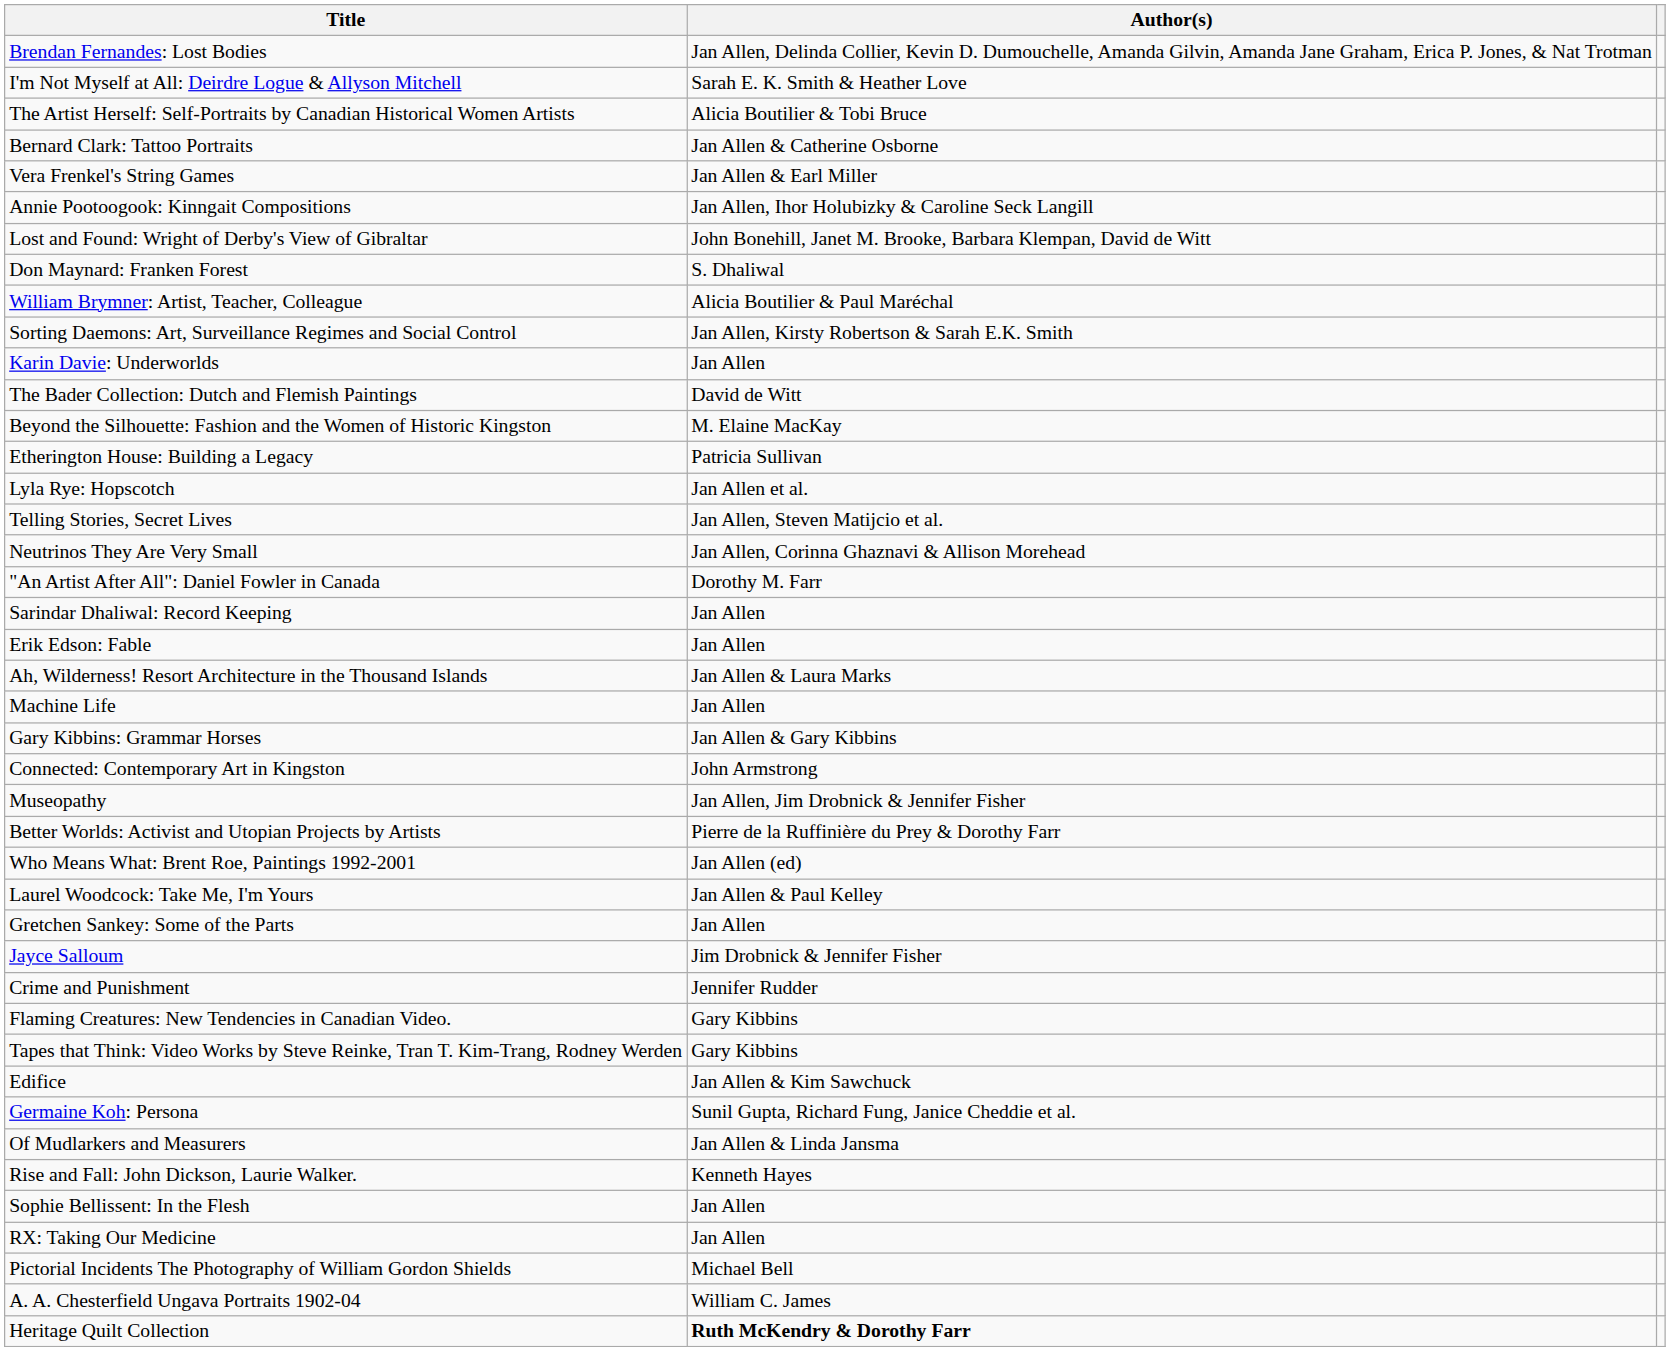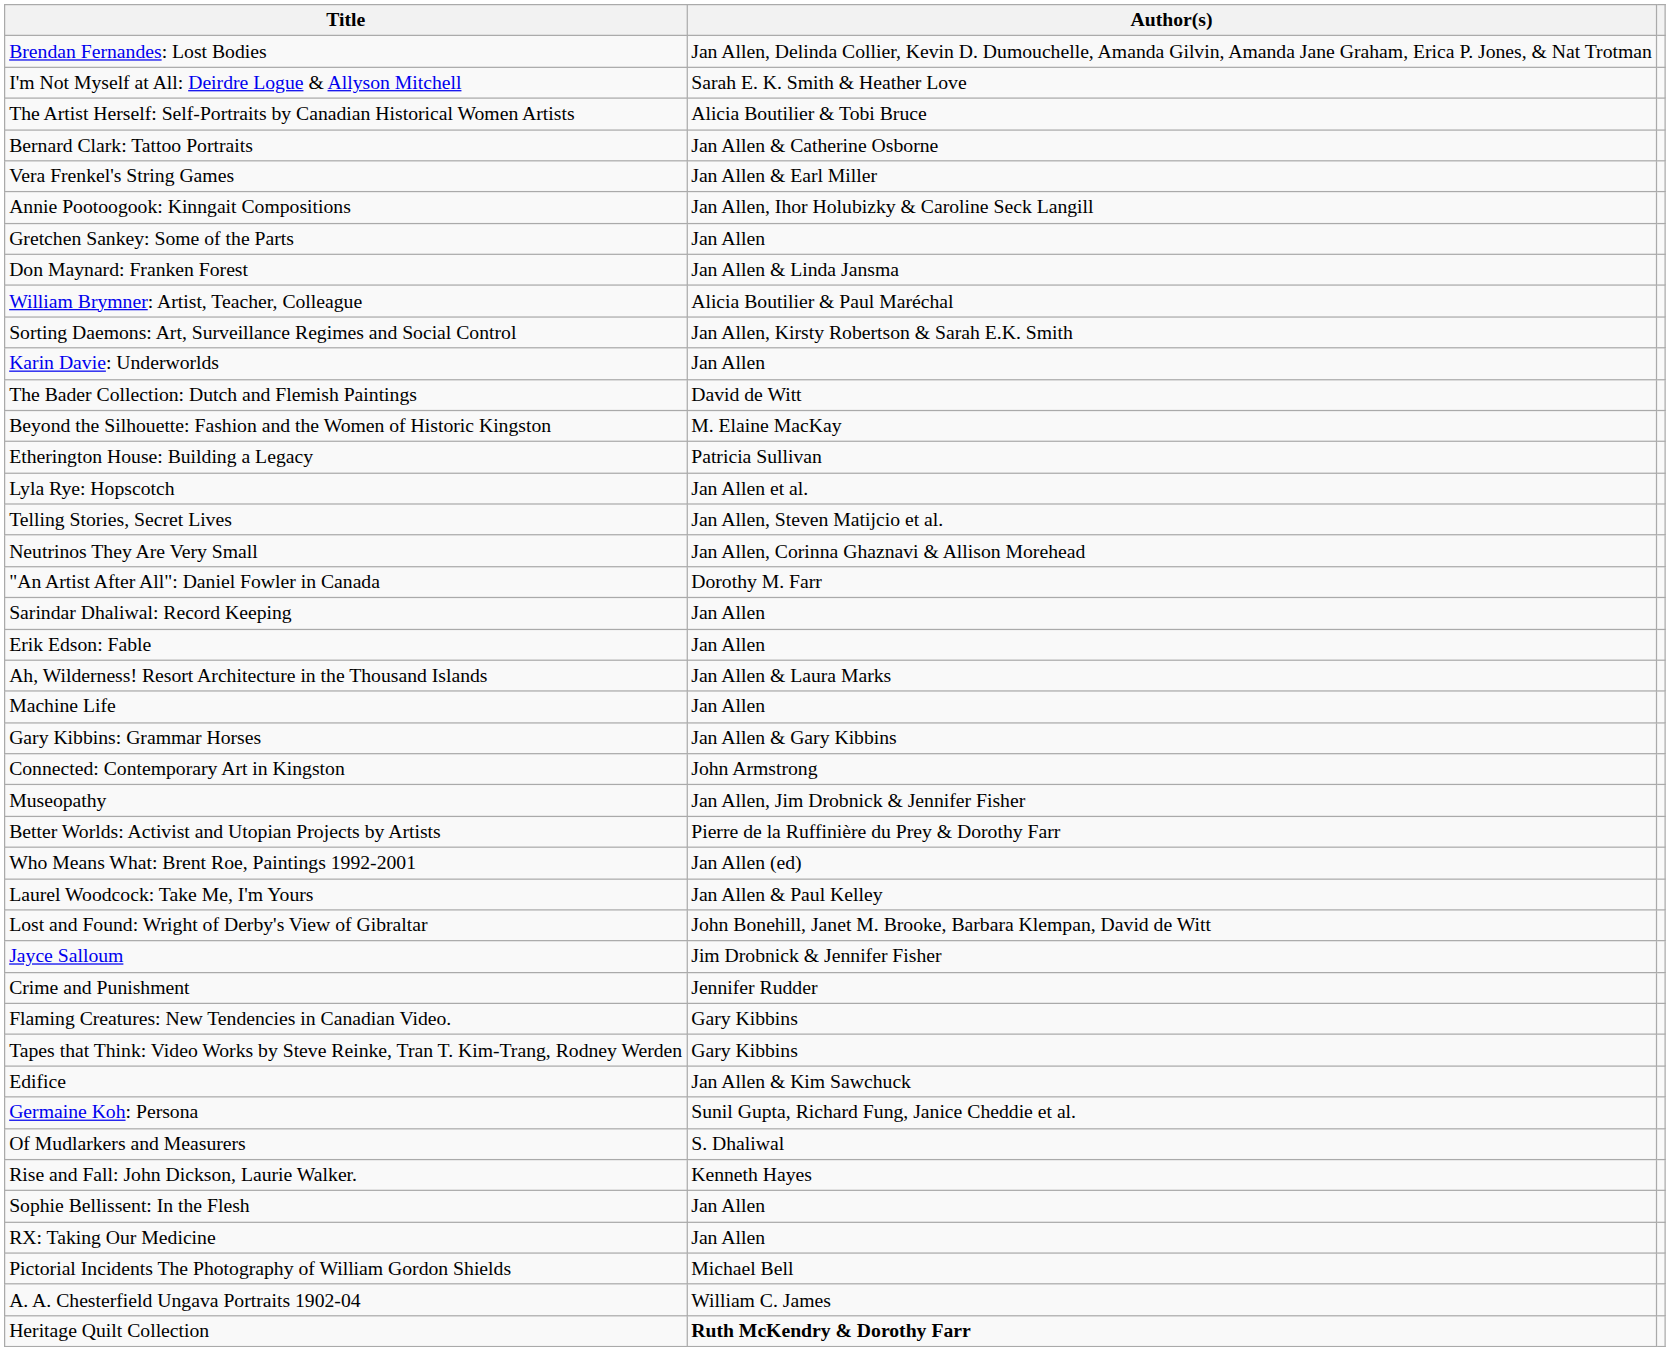 <table class="wikitable">
 <tr>
 <th>Title</th>
 <th>Author(s)</th>
 <th></th>
 </tr>
 <tr>
 <td><a href='#'>Brendan Fernandes</a>: Lost Bodies</td>
 <td>Jan Allen, Delinda Collier, Kevin D. Dumouchelle, Amanda Gilvin, Amanda Jane Graham, Erica P. Jones, & Nat Trotman</td>
 <td></td>
 </tr>
 <tr>
 <td>I'm Not Myself at All: <a href='#'>Deirdre Logue</a> & <a href='#'>Allyson Mitchell</a></td>
 <td>Sarah E. K. Smith & Heather Love</td>
 <td></td>
 </tr>
 <tr>
 <td>The Artist Herself: Self-Portraits by Canadian Historical Women Artists</td>
 <td>Alicia Boutilier & Tobi Bruce</td>
 <td></td>
 </tr>
 <tr>
 <td>Bernard Clark: Tattoo Portraits</td>
 <td>Jan Allen & Catherine Osborne</td>
 <td></td>
 </tr>
 <tr>
 <td>Vera Frenkel's String Games</td>
 <td>Jan Allen & Earl Miller</td>
 <td></td>
 </tr>
 <tr>
 <td>Annie Pootoogook: Kinngait Compositions</td>
 <td>Jan Allen, Ihor Holubizky & Caroline Seck Langill</td>
 <td></td>
 </tr>
 <tr>
-<td>Lost and Found: Wright of Derby's View of Gibraltar</td>
-<td>John Bonehill, Janet M. Brooke, Barbara Klempan, David de Witt</td>
+<td>Gretchen Sankey: Some of the Parts</td>
+<td>Jan Allen</td>
 <td></td>
 </tr>
 <tr>
 <td>Don Maynard: Franken Forest</td>
-<td>S. Dhaliwal</td>
+<td>Jan Allen & Linda Jansma</td>
 <td></td>
 </tr>
 <tr>
 <td><a href='#'>William Brymner</a>: Artist, Teacher, Colleague</td>
 <td>Alicia Boutilier & Paul Maréchal</td>
 <td></td>
 </tr>
 <tr>
 <td>Sorting Daemons: Art, Surveillance Regimes and Social Control</td>
 <td>Jan Allen, Kirsty Robertson & Sarah E.K. Smith</td>
 <td></td>
 </tr>
 <tr>
 <td><a href='#'>Karin Davie</a>: Underworlds</td>
 <td>Jan Allen</td>
 <td></td>
 </tr>
 <tr>
 <td>The Bader Collection: Dutch and Flemish Paintings</td>
 <td>David de Witt</td>
 <td></td>
 </tr>
 <tr>
 <td>Beyond the Silhouette: Fashion and the Women of Historic Kingston</td>
 <td>M. Elaine MacKay</td>
 <td></td>
 </tr>
 <tr>
 <td>Etherington House: Building a Legacy</td>
 <td>Patricia Sullivan</td>
 <td></td>
 </tr>
 <tr>
 <td>Lyla Rye: Hopscotch</td>
 <td>Jan Allen et al.</td>
 <td></td>
 </tr>
 <tr>
 <td>Telling Stories, Secret Lives</td>
 <td>Jan Allen, Steven Matijcio et al.</td>
 <td></td>
 </tr>
 <tr>
 <td>Neutrinos They Are Very Small</td>
 <td>Jan Allen, Corinna Ghaznavi & Allison Morehead</td>
 <td></td>
 </tr>
 <tr>
 <td>"An Artist After All": Daniel Fowler in Canada</td>
 <td>Dorothy M. Farr</td>
 <td></td>
 </tr>
 <tr>
 <td>Sarindar Dhaliwal: Record Keeping</td>
 <td>Jan Allen</td>
 <td></td>
 </tr>
 <tr>
 <td>Erik Edson: Fable</td>
 <td>Jan Allen</td>
 <td></td>
 </tr>
 <tr>
 <td>Ah, Wilderness! Resort Architecture in the Thousand Islands</td>
 <td>Jan Allen & Laura Marks</td>
 <td></td>
 </tr>
 <tr>
 <td>Machine Life</td>
 <td>Jan Allen</td>
 <td></td>
 </tr>
 <tr>
 <td>Gary Kibbins: Grammar Horses</td>
 <td>Jan Allen & Gary Kibbins</td>
 <td></td>
 </tr>
 <tr>
 <td>Connected: Contemporary Art in Kingston</td>
 <td>John Armstrong</td>
 <td></td>
 </tr>
 <tr>
 <td>Museopathy</td>
 <td>Jan Allen, Jim Drobnick & Jennifer Fisher</td>
 <td></td>
 </tr>
 <tr>
 <td>Better Worlds: Activist and Utopian Projects by Artists</td>
 <td>Pierre de la Ruffinière du Prey & Dorothy Farr</td>
 <td></td>
 </tr>
 <tr>
 <td>Who Means What: Brent Roe, Paintings 1992-2001</td>
 <td>Jan Allen (ed)</td>
 <td></td>
 </tr>
 <tr>
 <td>Laurel Woodcock: Take Me, I'm Yours</td>
 <td>Jan Allen & Paul Kelley</td>
 <td></td>
 </tr>
 <tr>
-<td>Gretchen Sankey: Some of the Parts</td>
-<td>Jan Allen</td>
+<td>Lost and Found: Wright of Derby's View of Gibraltar</td>
+<td>John Bonehill, Janet M. Brooke, Barbara Klempan, David de Witt</td>
 <td></td>
 </tr>
 <tr>
 <td><a href='#'>Jayce Salloum</a></td>
 <td>Jim Drobnick & Jennifer Fisher</td>
 <td></td>
 </tr>
 <tr>
 <td>Crime and Punishment</td>
 <td>Jennifer Rudder</td>
 <td></td>
 </tr>
 <tr>
 <td>Flaming Creatures: New Tendencies in Canadian Video.</td>
 <td>Gary Kibbins</td>
 <td></td>
 </tr>
 <tr>
 <td>Tapes that Think: Video Works by Steve Reinke, Tran T. Kim-Trang, Rodney Werden</td>
 <td>Gary Kibbins</td>
 <td></td>
 </tr>
 <tr>
 <td>Edifice</td>
 <td>Jan Allen & Kim Sawchuck</td>
 <td></td>
 </tr>
 <tr>
 <td><a href='#'>Germaine Koh</a>: Persona</td>
 <td>Sunil Gupta, Richard Fung, Janice Cheddie et al.</td>
 <td></td>
 </tr>
 <tr>
 <td>Of Mudlarkers and Measurers</td>
-<td>Jan Allen & Linda Jansma</td>
+<td>S. Dhaliwal</td>
 <td></td>
 </tr>
 <tr>
 <td>Rise and Fall: John Dickson, Laurie Walker.</td>
 <td>Kenneth Hayes</td>
 <td></td>
 </tr>
 <tr>
 <td>Sophie Bellissent: In the Flesh</td>
 <td>Jan Allen</td>
 <td></td>
 </tr>
 <tr>
 <td>RX: Taking Our Medicine</td>
 <td>Jan Allen</td>
 <td></td>
 </tr>
 <tr>
 <td>Pictorial Incidents The Photography of William Gordon Shields</td>
 <td>Michael Bell</td>
 <td></td>
 </tr>
 <tr>
 <td>A. A. Chesterfield Ungava Portraits 1902-04</td>
 <td>William C. James</td>
 <td></td>
 </tr>
 <tr>
 <td>Heritage Quilt Collection</td>
 <td><strong>Ruth McKendry & Dorothy Farr</strong></td>
 <td></td>
 </tr>
 </table>
